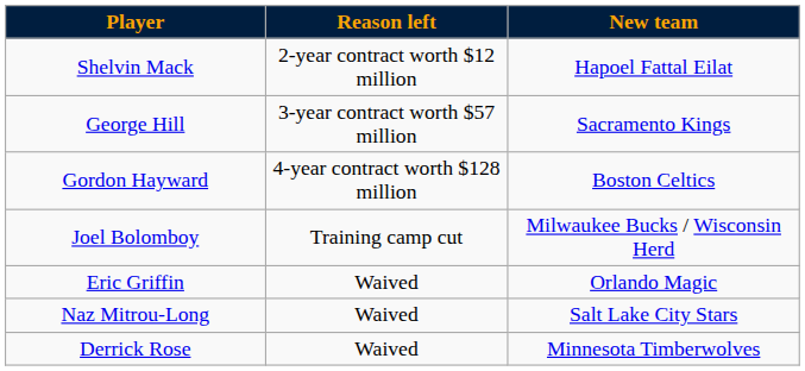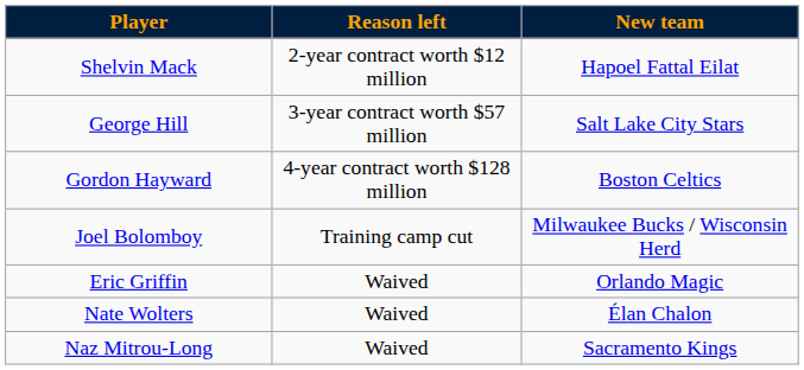 <table class="wikitable sortable sortable" style="text-align: center">
 <tr>
 <th style="background:#001e3f; color:#fca404" width="10%">Player</th>
 <th style="background:#001e3f; color:#fca404" width="10%">Reason left</th>
 <th style="background:#001e3f; color:#fca404" width="10%">New team</th>
 </tr>
 <tr style="text-align: center">
 <td><a href='#'>Shelvin Mack</a></td>
 <td>2-year contract worth $12 million</td>
 <td> <a href='#'>Hapoel Fattal Eilat</a></td>
 </tr>
 <tr style="text-align: center">
 <td><a href='#'>George Hill</a></td>
 <td>3-year contract worth $57 million</td>
-<td><a href='#'>Sacramento Kings</a></td>
+<td><a href='#'>Salt Lake City Stars</a></td>
 </tr>
 <tr style="text-align: center">
 <td><a href='#'>Gordon Hayward</a></td>
 <td>4-year contract worth $128 million</td>
 <td><a href='#'>Boston Celtics</a></td>
 </tr>
 <tr style="text-align: center">
 <td><a href='#'>Joel Bolomboy</a></td>
 <td>Training camp cut</td>
 <td><a href='#'>Milwaukee Bucks</a> / <a href='#'>Wisconsin Herd</a></td>
 </tr>
 <tr style="text-align: center">
 <td><a href='#'>Eric Griffin</a></td>
 <td>Waived</td>
 <td><a href='#'>Orlando Magic</a></td>
 </tr>
 <tr style="text-align: center">
+<td><a href='#'>Nate Wolters</a></td>
+<td>Waived</td>
+<td> <a href='#'>Élan Chalon</a></td>
+</tr>
+<tr style="text-align: center">
 <td><a href='#'>Naz Mitrou-Long</a></td>
 <td>Waived</td>
-<td><a href='#'>Salt Lake City Stars</a></td>
-</tr>
-<tr style="text-align: center">
-<td><a href='#'>Derrick Rose</a></td>
-<td>Waived</td>
-<td><a href='#'>Minnesota Timberwolves</a></td>
+<td><a href='#'>Sacramento Kings</a></td>
 </tr>
 </table>
